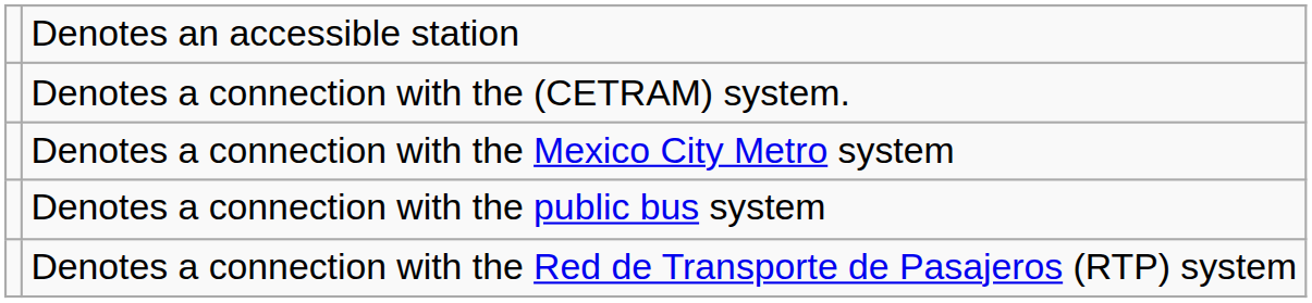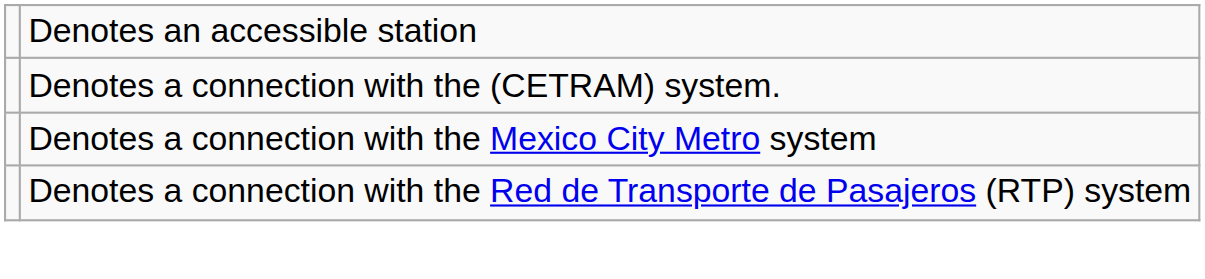 <table class="wikitable">
 <tr>
 <td></td>
 <td>Denotes an accessible station</td>
 </tr>
 <tr>
 <td></td>
 <td>Denotes a connection with the  (CETRAM) system.</td>
 </tr>
 <tr>
 <td></td>
 <td>Denotes a connection with the <a href='#'>Mexico City Metro</a> system</td>
 </tr>
 <tr>
 <td></td>
-<td>Denotes a connection with the <a href='#'>public bus</a> system</td>
-</tr>
-<tr>
-<td></td>
 <td>Denotes a connection with the <a href='#'>Red de Transporte de Pasajeros</a> (RTP) system</td>
 </tr>
 </table>
